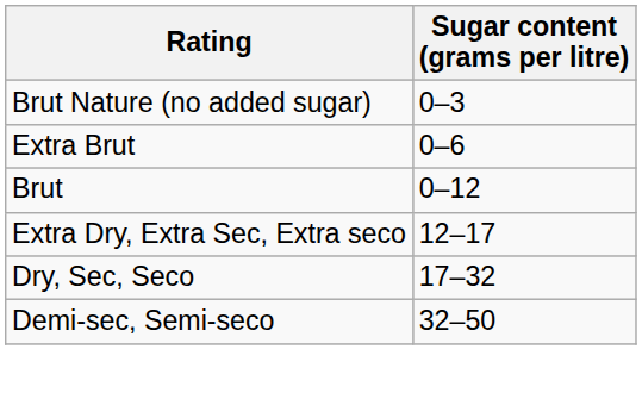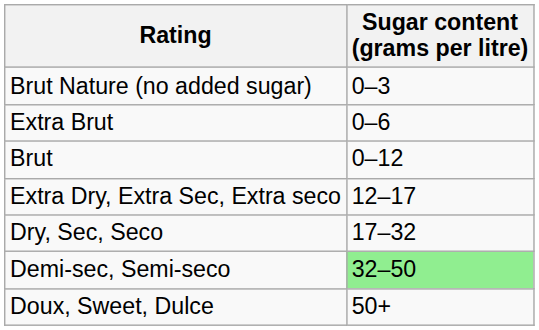 <table class="wikitable">
 <tr>
 <th>Rating</th>
 <th>Sugar content<br>(grams per litre)</th>
 </tr>
 <tr>
 <td>Brut Nature (no added sugar)</td>
 <td>0–3</td>
 </tr>
 <tr>
 <td>Extra Brut</td>
 <td>0–6</td>
 </tr>
 <tr>
 <td>Brut</td>
 <td>0–12</td>
 </tr>
 <tr>
 <td>Extra Dry, Extra Sec, Extra seco</td>
 <td>12–17</td>
 </tr>
 <tr>
 <td>Dry, Sec, Seco</td>
 <td>17–32</td>
 </tr>
 <tr>
 <td>Demi-sec, Semi-seco</td>
-<td>32–50</td>
+<td style="background: lightgreen;">32–50</td>
+</tr>
+<tr>
+<td>Doux, Sweet, Dulce</td>
+<td>50+</td>
 </tr>
 </table>
